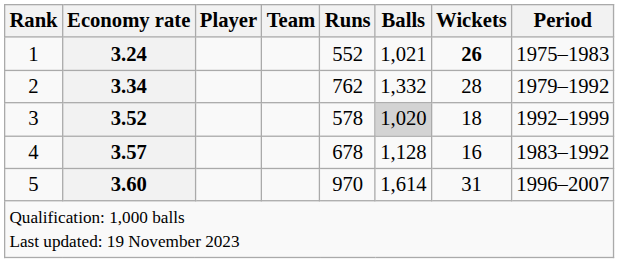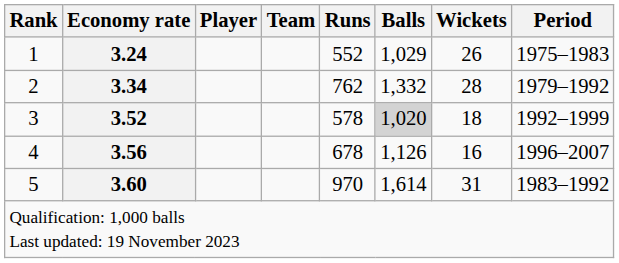 <table class="wikitable plainrowheaders sortable">
 <tr>
 <th scope=col>Rank</th>
 <th scope=col>Economy rate</th>
 <th scope=col>Player</th>
 <th scope=col>Team</th>
 <th scope=col>Runs</th>
 <th scope=col>Balls</th>
 <th scope=col>Wickets</th>
 <th scope=col>Period</th>
 </tr>
 <tr>
 <td align=center>1</td>
 <th scope=row style=text-align:center;>3.24</th>
 <td></td>
 <td></td>
 <td align=center>552</td>
-<td align=center>1,021</td>
-<td align=center><strong>26</strong></td>
+<td align=center>1,029</td>
+<td align=center>26</td>
 <td>1975–1983</td>
 </tr>
 <tr>
 <td align=center>2</td>
 <th scope=row style=text-align:center;>3.34</th>
 <td></td>
 <td></td>
 <td align=center>762</td>
 <td align=center>1,332</td>
 <td align=center>28</td>
 <td>1979–1992</td>
 </tr>
 <tr>
 <td align=center>3</td>
 <th scope=row style=text-align:center;>3.52</th>
 <td></td>
 <td></td>
 <td align=center>578</td>
 <td align=center style="background: lightgrey;">1,020</td>
 <td align=center>18</td>
 <td>1992–1999</td>
 </tr>
 <tr>
 <td align=center>4</td>
-<th scope=row style=text-align:center;>3.57</th>
+<th scope=row style=text-align:center;>3.56</th>
 <td></td>
 <td></td>
 <td align=center>678</td>
-<td align=center>1,128</td>
+<td align=center>1,126</td>
 <td align=center>16</td>
-<td>1983–1992</td>
+<td>1996–2007</td>
 </tr>
 <tr>
 <td align=center>5</td>
 <th scope=row style=text-align:center;>3.60</th>
 <td></td>
 <td></td>
 <td align=center>970</td>
 <td align=center>1,614</td>
 <td align=center>31</td>
-<td>1996–2007</td>
+<td>1983–1992</td>
 </tr>
 <tr class=sortbottom>
 <td colspan=8><small>Qualification: 1,000 balls<br>Last updated: 19 November 2023</small></td>
 </tr>
 </table>
